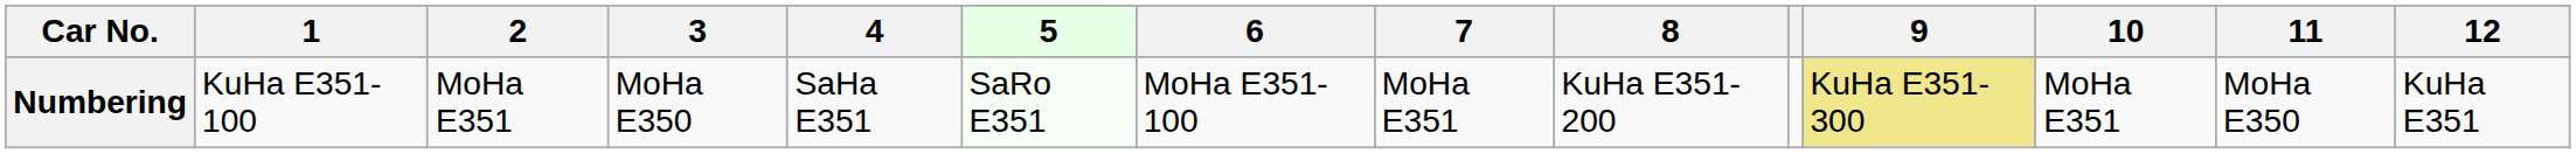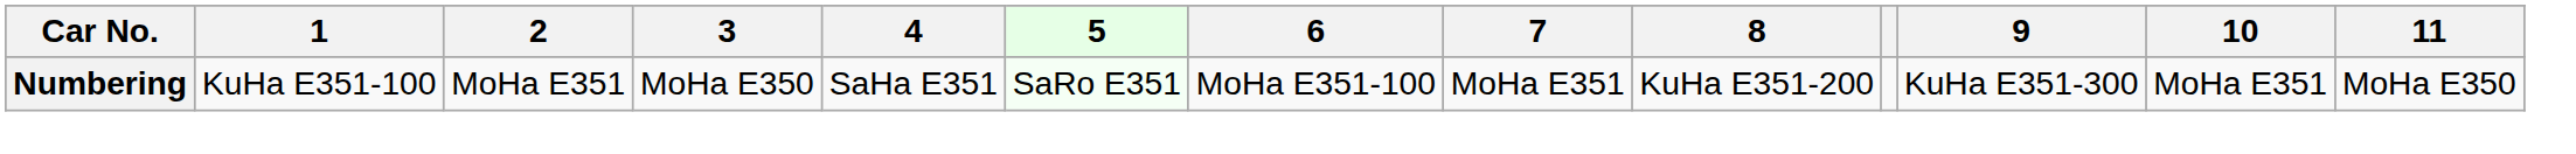 <table class="wikitable">
 <tr>
 <th>Car No.</th>
 <th>1</th>
 <th>2</th>
 <th>3</th>
 <th>4</th>
 <th style="background: #E6FFE6">5</th>
 <th>6</th>
 <th>7</th>
 <th>8</th>
 <th></th>
 <th>9</th>
 <th>10</th>
 <th>11</th>
-<th>12</th>
 </tr>
 <tr>
 <th>Numbering</th>
 <td>KuHa E351-100</td>
 <td>MoHa E351</td>
 <td>MoHa E350</td>
 <td>SaHa E351</td>
 <td style="background: #F5FFF5">SaRo E351</td>
 <td>MoHa E351-100</td>
 <td>MoHa E351</td>
 <td>KuHa E351-200</td>
 <td></td>
-<td style="background: khaki;">KuHa E351-300</td>
+<td>KuHa E351-300</td>
 <td>MoHa E351</td>
 <td>MoHa E350</td>
-<td>KuHa E351</td>
 </tr>
 </table>
